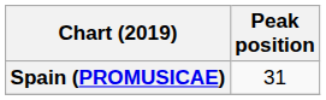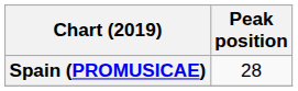 <table class="wikitable sortable plainrowheaders" style="text-align:center">
 <tr>
 <th scope="col">Chart (2019)</th>
 <th scope="col">Peak<br>position</th>
 </tr>
 <tr>
 <th scope="row">Spain (<a href='#'>PROMUSICAE</a>)</th>
-<td>31</td>
+<td>28</td>
 </tr>
 <tr>
 </tr>
 <tr>
 </tr>
 </table>
